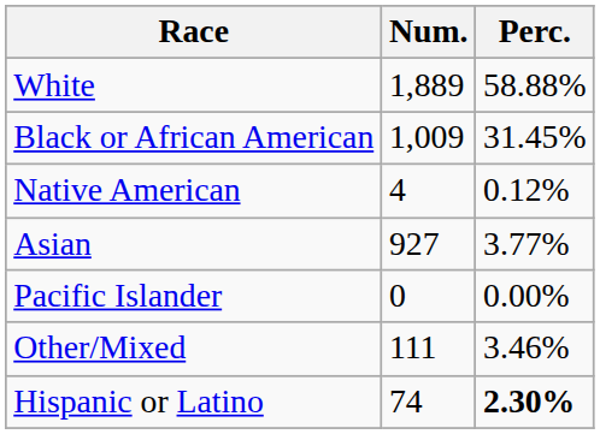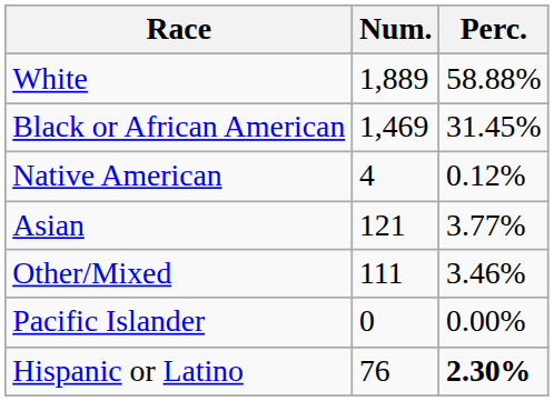 <table class="wikitable">
 <tr>
 <th>Race</th>
 <th>Num.</th>
 <th>Perc.</th>
 </tr>
 <tr>
 <td><a href='#'>White</a></td>
 <td>1,889</td>
 <td>58.88%</td>
 </tr>
 <tr>
 <td><a href='#'>Black or African American</a></td>
-<td>1,009</td>
+<td>1,469</td>
 <td>31.45%</td>
 </tr>
 <tr>
 <td><a href='#'>Native American</a></td>
 <td>4</td>
 <td>0.12%</td>
 </tr>
 <tr>
 <td><a href='#'>Asian</a></td>
-<td>927</td>
+<td>121</td>
 <td>3.77%</td>
+</tr>
+<tr>
+<td><a href='#'>Other/Mixed</a></td>
+<td>111</td>
+<td>3.46%</td>
 </tr>
 <tr>
 <td><a href='#'>Pacific Islander</a></td>
 <td>0</td>
 <td>0.00%</td>
 </tr>
 <tr>
-<td><a href='#'>Other/Mixed</a></td>
-<td>111</td>
-<td>3.46%</td>
-</tr>
-<tr>
 <td><a href='#'>Hispanic</a> or <a href='#'>Latino</a></td>
-<td>74</td>
+<td>76</td>
 <td><strong>2.30%</strong></td>
 </tr>
 </table>
